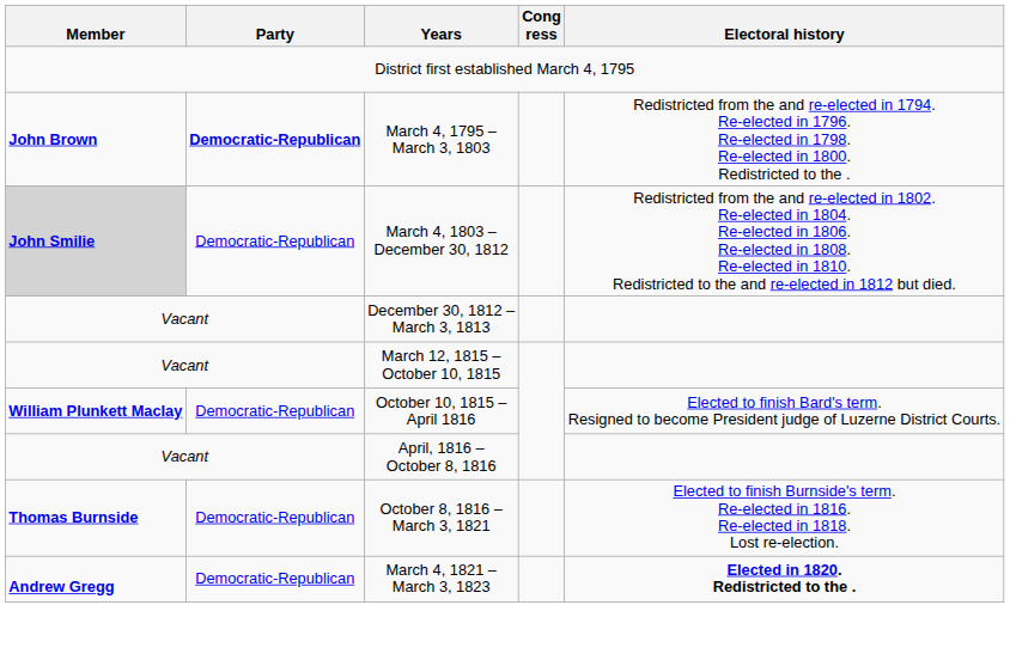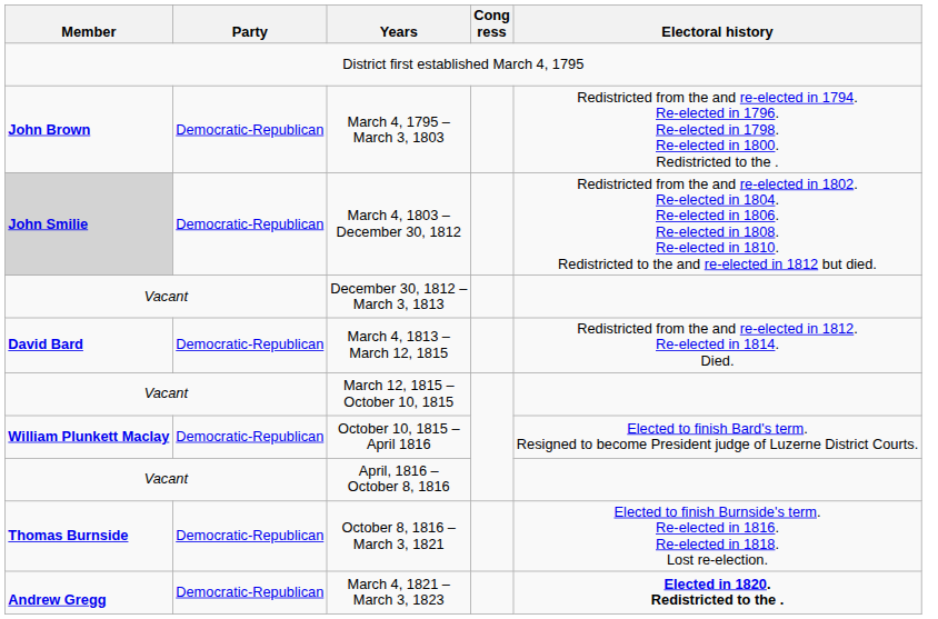 <table class=wikitable style="text-align:center">
 <tr valign=bottom>
 <th>Member<br></th>
 <th>Party</th>
 <th>Years</th>
 <th>Cong<br>ress</th>
 <th>Electoral history</th>
 </tr>
 <tr style="height:3em">
 <td colspan=5>District first established March 4, 1795</td>
 </tr>
 <tr style="height:3em">
 <td align=left><strong><a href='#'>John Brown</a></strong><br></td>
-<td><strong><a href='#'>Democratic-Republican</a></strong></td>
+<td><a href='#'>Democratic-Republican</a></td>
 <td nowrap>March 4, 1795 –<br>March 3, 1803</td>
 <td></td>
 <td>Redistricted from the  and <a href='#'>re-elected in 1794</a>.<br><a href='#'>Re-elected in 1796</a>.<br><a href='#'>Re-elected in 1798</a>.<br><a href='#'>Re-elected in 1800</a>.<br>Redistricted to the .</td>
 </tr>
 <tr style="height:3em">
 <td align=left style="background: lightgrey;"><strong><a href='#'>John Smilie</a></strong><br></td>
 <td><a href='#'>Democratic-Republican</a></td>
 <td nowrap>March 4, 1803 –<br>December 30, 1812</td>
 <td></td>
 <td>Redistricted from the  and <a href='#'>re-elected in 1802</a>.<br><a href='#'>Re-elected in 1804</a>.<br><a href='#'>Re-elected in 1806</a>.<br><a href='#'>Re-elected in 1808</a>.<br><a href='#'>Re-elected in 1810</a>.<br>Redistricted to the  and <a href='#'>re-elected in 1812</a> but died.</td>
 </tr>
 <tr style="height:3em">
 <td colspan=2><em>Vacant</em></td>
 <td nowrap>December 30, 1812 –<br>March 3, 1813</td>
 <td></td>
 <td></td>
+</tr>
+<tr style="height:3em">
+<td align=left><strong><a href='#'>David Bard</a></strong><br></td>
+<td><a href='#'>Democratic-Republican</a></td>
+<td nowrap>March 4, 1813 –<br>March 12, 1815</td>
+<td></td>
+<td>Redistricted from the  and <a href='#'>re-elected in 1812</a>.<br><a href='#'>Re-elected in 1814</a>.<br>Died.</td>
 </tr>
 <tr style="height:3em">
 <td colspan=2><em>Vacant</em></td>
 <td nowrap>March 12, 1815 –<br>October 10, 1815</td>
 <td rowspan=3></td>
 <td></td>
 </tr>
 <tr style="height:3em">
 <td align=left><strong><a href='#'>William Plunkett Maclay</a></strong><br></td>
 <td><a href='#'>Democratic-Republican</a></td>
 <td nowrap>October 10, 1815 –<br>April 1816</td>
 <td><a href='#'>Elected to finish Bard's term</a>.<br>Resigned to become President judge of Luzerne District Courts.</td>
 </tr>
 <tr style="height:3em">
 <td colspan=2><em>Vacant</em></td>
 <td nowrap>April, 1816 –<br>October 8, 1816</td>
 <td></td>
 </tr>
 <tr style="height:3em">
 <td align=left><strong><a href='#'>Thomas Burnside</a></strong><br></td>
 <td><a href='#'>Democratic-Republican</a></td>
 <td nowrap>October 8, 1816 –<br>March 3, 1821</td>
 <td></td>
 <td><a href='#'>Elected to finish Burnside's term</a>.<br><a href='#'>Re-elected in 1816</a>.<br><a href='#'>Re-elected in 1818</a>.<br>Lost re-election.</td>
 </tr>
 <tr style="height:3em">
 <td align=left><br><strong><a href='#'>Andrew Gregg</a></strong><br></td>
 <td><a href='#'>Democratic-Republican</a></td>
 <td nowrap>March 4, 1821 –<br>March 3, 1823</td>
 <td></td>
 <td><strong><a href='#'>Elected in 1820</a>.<br>Redistricted to the .</strong></td>
 </tr>
 </table>
